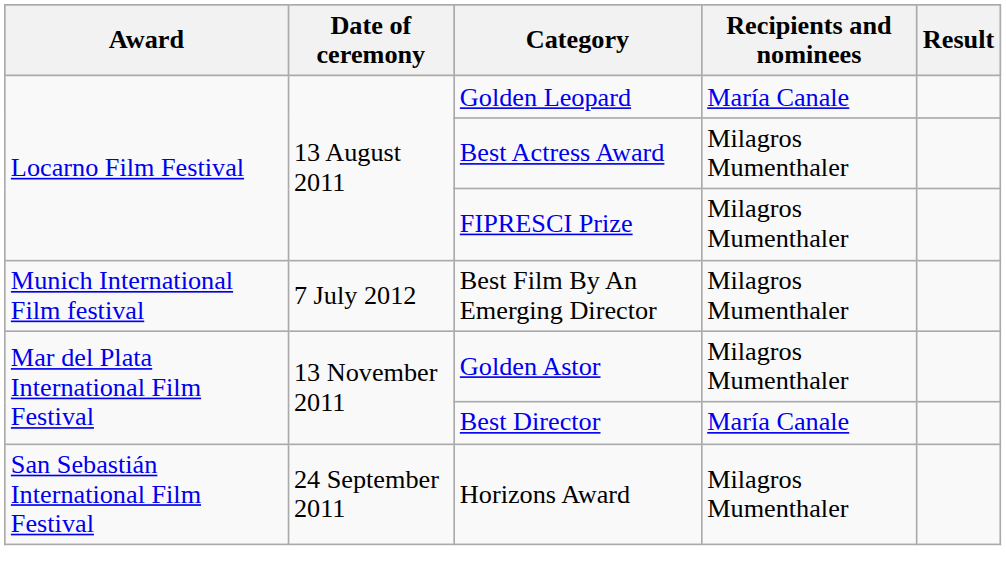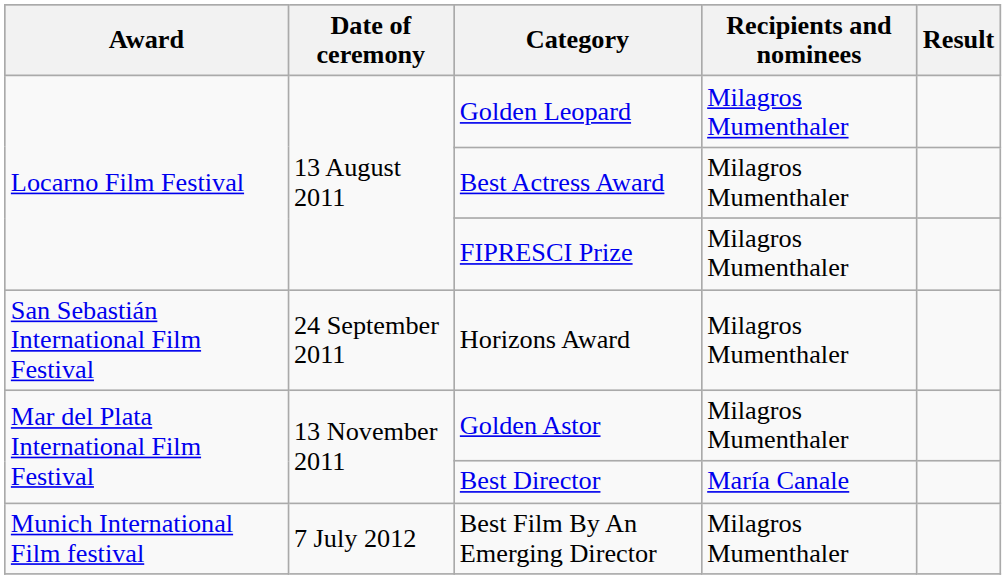 <table class="wikitable">
 <tr style="background:#ccc; text-align:center;">
 <th>Award</th>
 <th>Date of ceremony</th>
 <th>Category</th>
 <th>Recipients and nominees</th>
 <th>Result</th>
 </tr>
 <tr>
 <td rowspan=3><a href='#'>Locarno Film Festival</a></td>
 <td rowspan=3>13 August 2011</td>
 <td><a href='#'>Golden Leopard</a></td>
-<td><a href='#'>María Canale</a></td>
+<td><a href='#'>Milagros Mumenthaler</a></td>
 <td></td>
 </tr>
 <tr>
 <td><a href='#'>Best Actress Award</a></td>
 <td>Milagros Mumenthaler</td>
 <td></td>
 </tr>
 <tr>
 <td><a href='#'>FIPRESCI Prize</a></td>
 <td>Milagros Mumenthaler</td>
 <td></td>
 </tr>
 <tr>
-<td><a href='#'>Munich International Film festival</a></td>
-<td>7 July 2012</td>
-<td>Best Film By An Emerging Director</td>
+<td><a href='#'>San Sebastián International Film Festival</a></td>
+<td>24 September 2011</td>
+<td>Horizons Award</td>
 <td>Milagros Mumenthaler</td>
 <td></td>
 </tr>
 <tr>
 <td rowspan=2><a href='#'>Mar del Plata International Film Festival</a></td>
 <td rowspan=2>13 November 2011</td>
 <td><a href='#'>Golden Astor</a></td>
 <td>Milagros Mumenthaler</td>
 <td></td>
 </tr>
 <tr>
 <td><a href='#'>Best Director</a></td>
 <td><a href='#'>María Canale</a></td>
 <td></td>
 </tr>
 <tr>
-<td><a href='#'>San Sebastián International Film Festival</a></td>
-<td>24 September 2011</td>
-<td>Horizons Award</td>
+<td><a href='#'>Munich International Film festival</a></td>
+<td>7 July 2012</td>
+<td>Best Film By An Emerging Director</td>
 <td>Milagros Mumenthaler</td>
 <td></td>
 </tr>
 </table>
